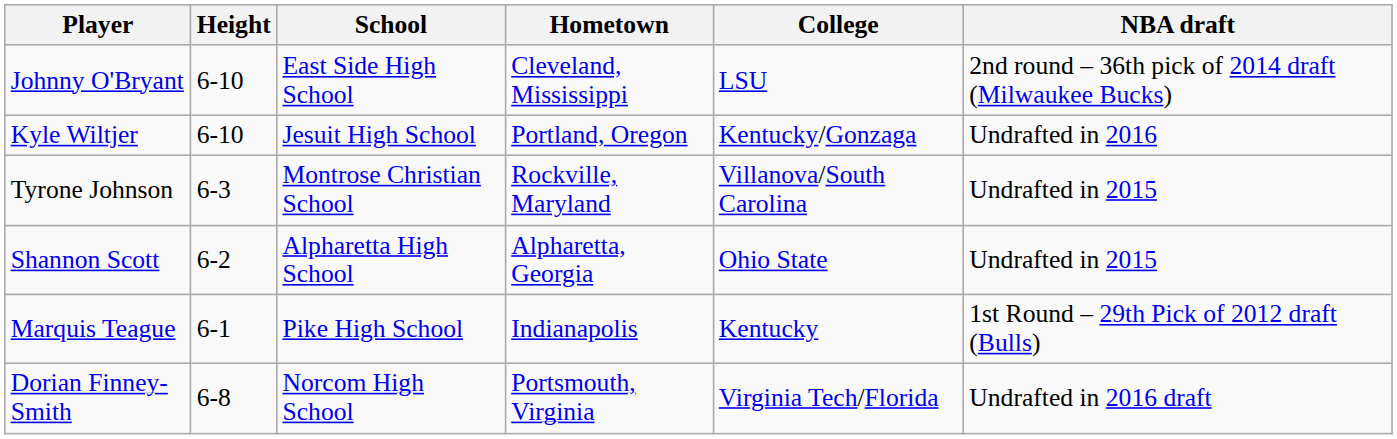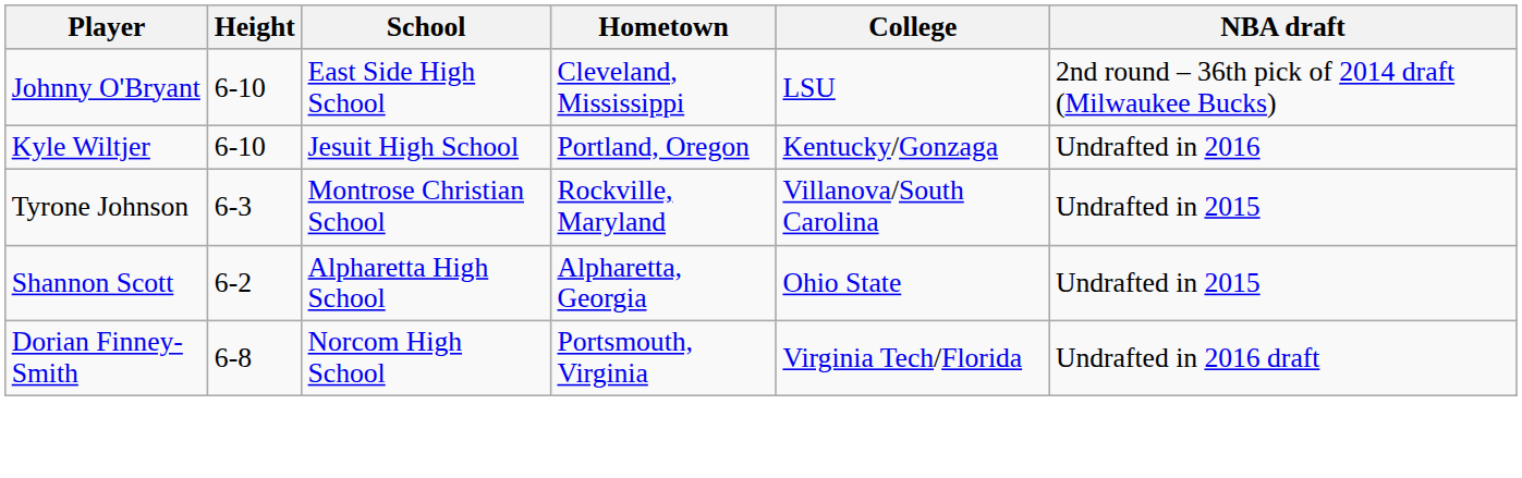 <table class="wikitable">
 <tr>
 <th>Player</th>
 <th>Height</th>
 <th>School</th>
 <th>Hometown</th>
 <th>College</th>
 <th>NBA draft</th>
 </tr>
 <tr>
 <td><a href='#'>Johnny O'Bryant</a></td>
 <td>6-10</td>
 <td><a href='#'>East Side High School</a></td>
 <td><a href='#'>Cleveland, Mississippi</a></td>
 <td><a href='#'>LSU</a></td>
 <td>2nd round – 36th pick of <a href='#'>2014 draft</a> (<a href='#'>Milwaukee Bucks</a>)</td>
 </tr>
 <tr>
 <td><a href='#'>Kyle Wiltjer</a></td>
 <td>6-10</td>
 <td><a href='#'>Jesuit High School</a></td>
 <td><a href='#'>Portland, Oregon</a></td>
 <td><a href='#'>Kentucky</a>/<a href='#'>Gonzaga</a></td>
 <td>Undrafted in <a href='#'>2016</a></td>
 </tr>
 <tr>
 <td>Tyrone Johnson</td>
 <td>6-3</td>
 <td><a href='#'>Montrose Christian School</a></td>
 <td><a href='#'>Rockville, Maryland</a></td>
 <td><a href='#'>Villanova</a>/<a href='#'>South Carolina</a></td>
 <td>Undrafted in <a href='#'>2015</a></td>
 </tr>
 <tr>
 <td><a href='#'>Shannon Scott</a></td>
 <td>6-2</td>
 <td><a href='#'>Alpharetta High School</a></td>
 <td><a href='#'>Alpharetta, Georgia</a></td>
 <td><a href='#'>Ohio State</a></td>
 <td>Undrafted in <a href='#'>2015</a></td>
 </tr>
 <tr>
-<td><a href='#'>Marquis Teague</a></td>
-<td>6-1</td>
-<td><a href='#'>Pike High School</a></td>
-<td><a href='#'>Indianapolis</a></td>
-<td><a href='#'>Kentucky</a></td>
-<td>1st Round – <a href='#'>29th Pick of 2012 draft</a> (<a href='#'>Bulls</a>)</td>
-</tr>
-<tr>
 <td><a href='#'>Dorian Finney-Smith</a></td>
 <td>6-8</td>
 <td><a href='#'>Norcom High School</a></td>
 <td><a href='#'>Portsmouth, Virginia</a></td>
 <td><a href='#'>Virginia Tech</a>/<a href='#'>Florida</a></td>
 <td>Undrafted in <a href='#'>2016 draft</a></td>
 </tr>
 </table>
